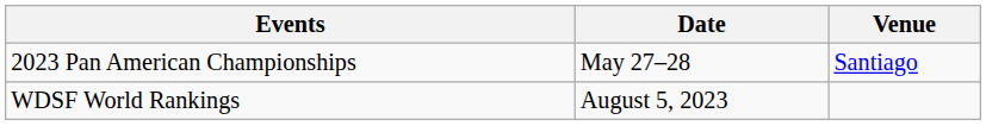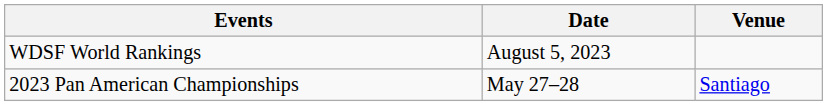 <table class="wikitable" width=650>
 <tr>
 <th>Events</th>
 <th>Date</th>
 <th>Venue</th>
 </tr>
 <tr>
+<td>WDSF World Rankings</td>
+<td>August 5, 2023</td>
+<td></td>
+</tr>
+<tr>
 <td>2023 Pan American Championships</td>
 <td>May 27–28</td>
 <td> <a href='#'>Santiago</a></td>
 </tr>
-<tr>
-<td>WDSF World Rankings</td>
-<td>August 5, 2023</td>
-<td></td>
-</tr>
 </table>
